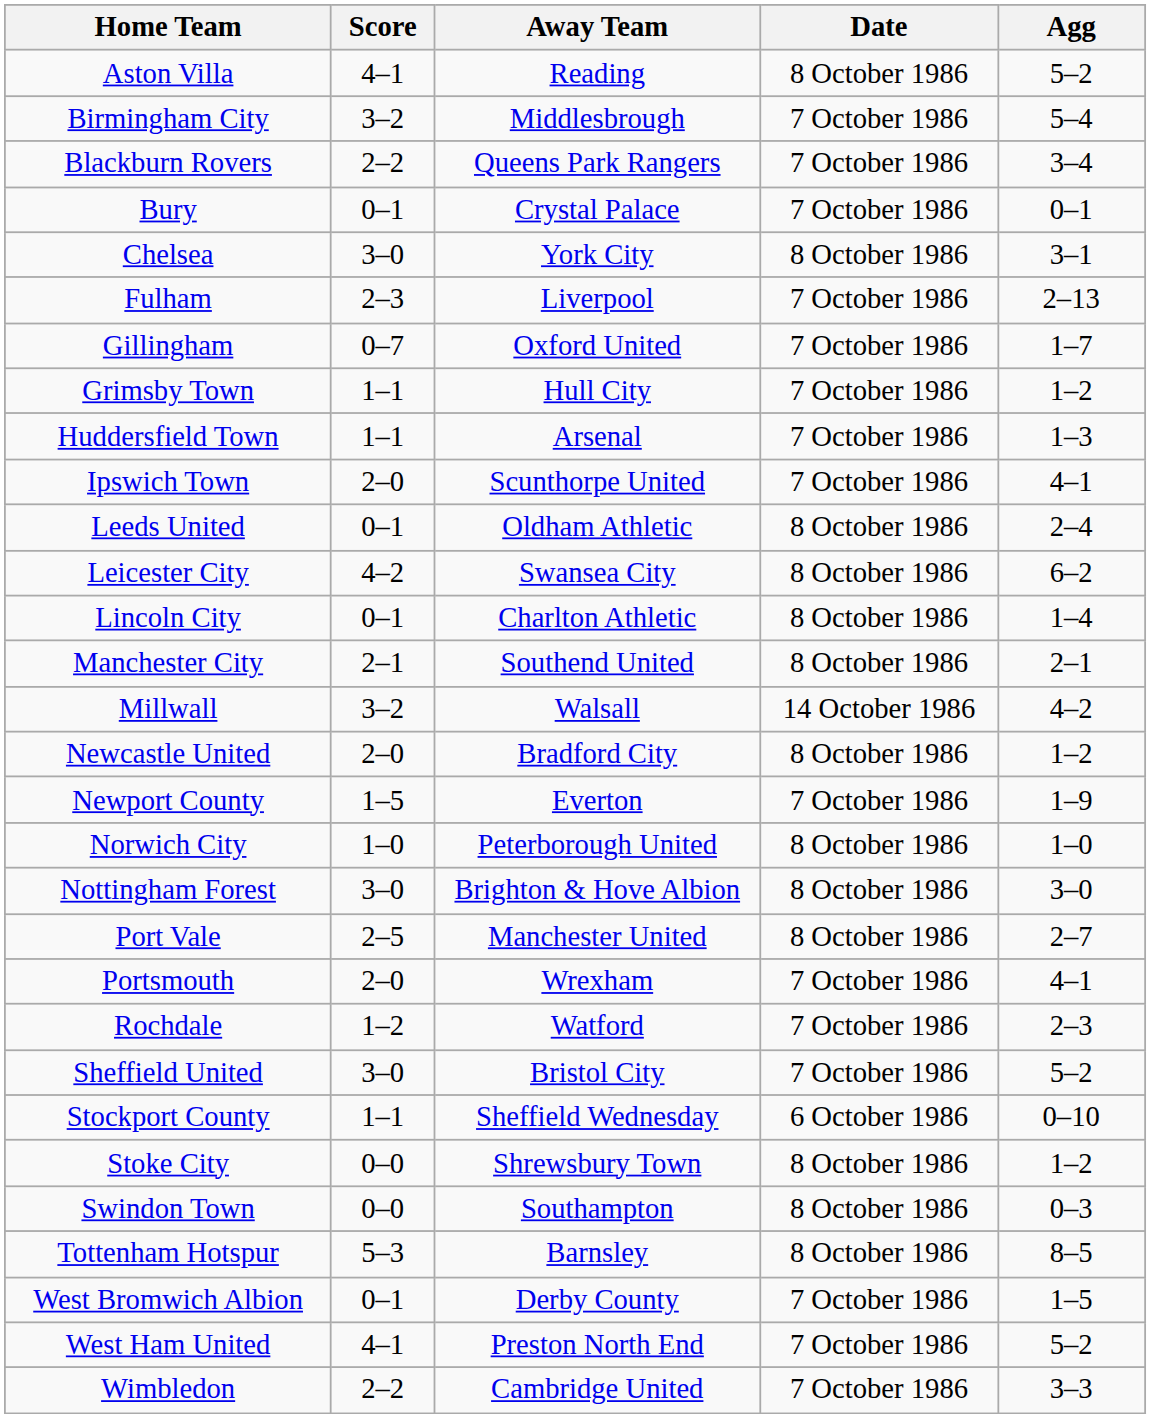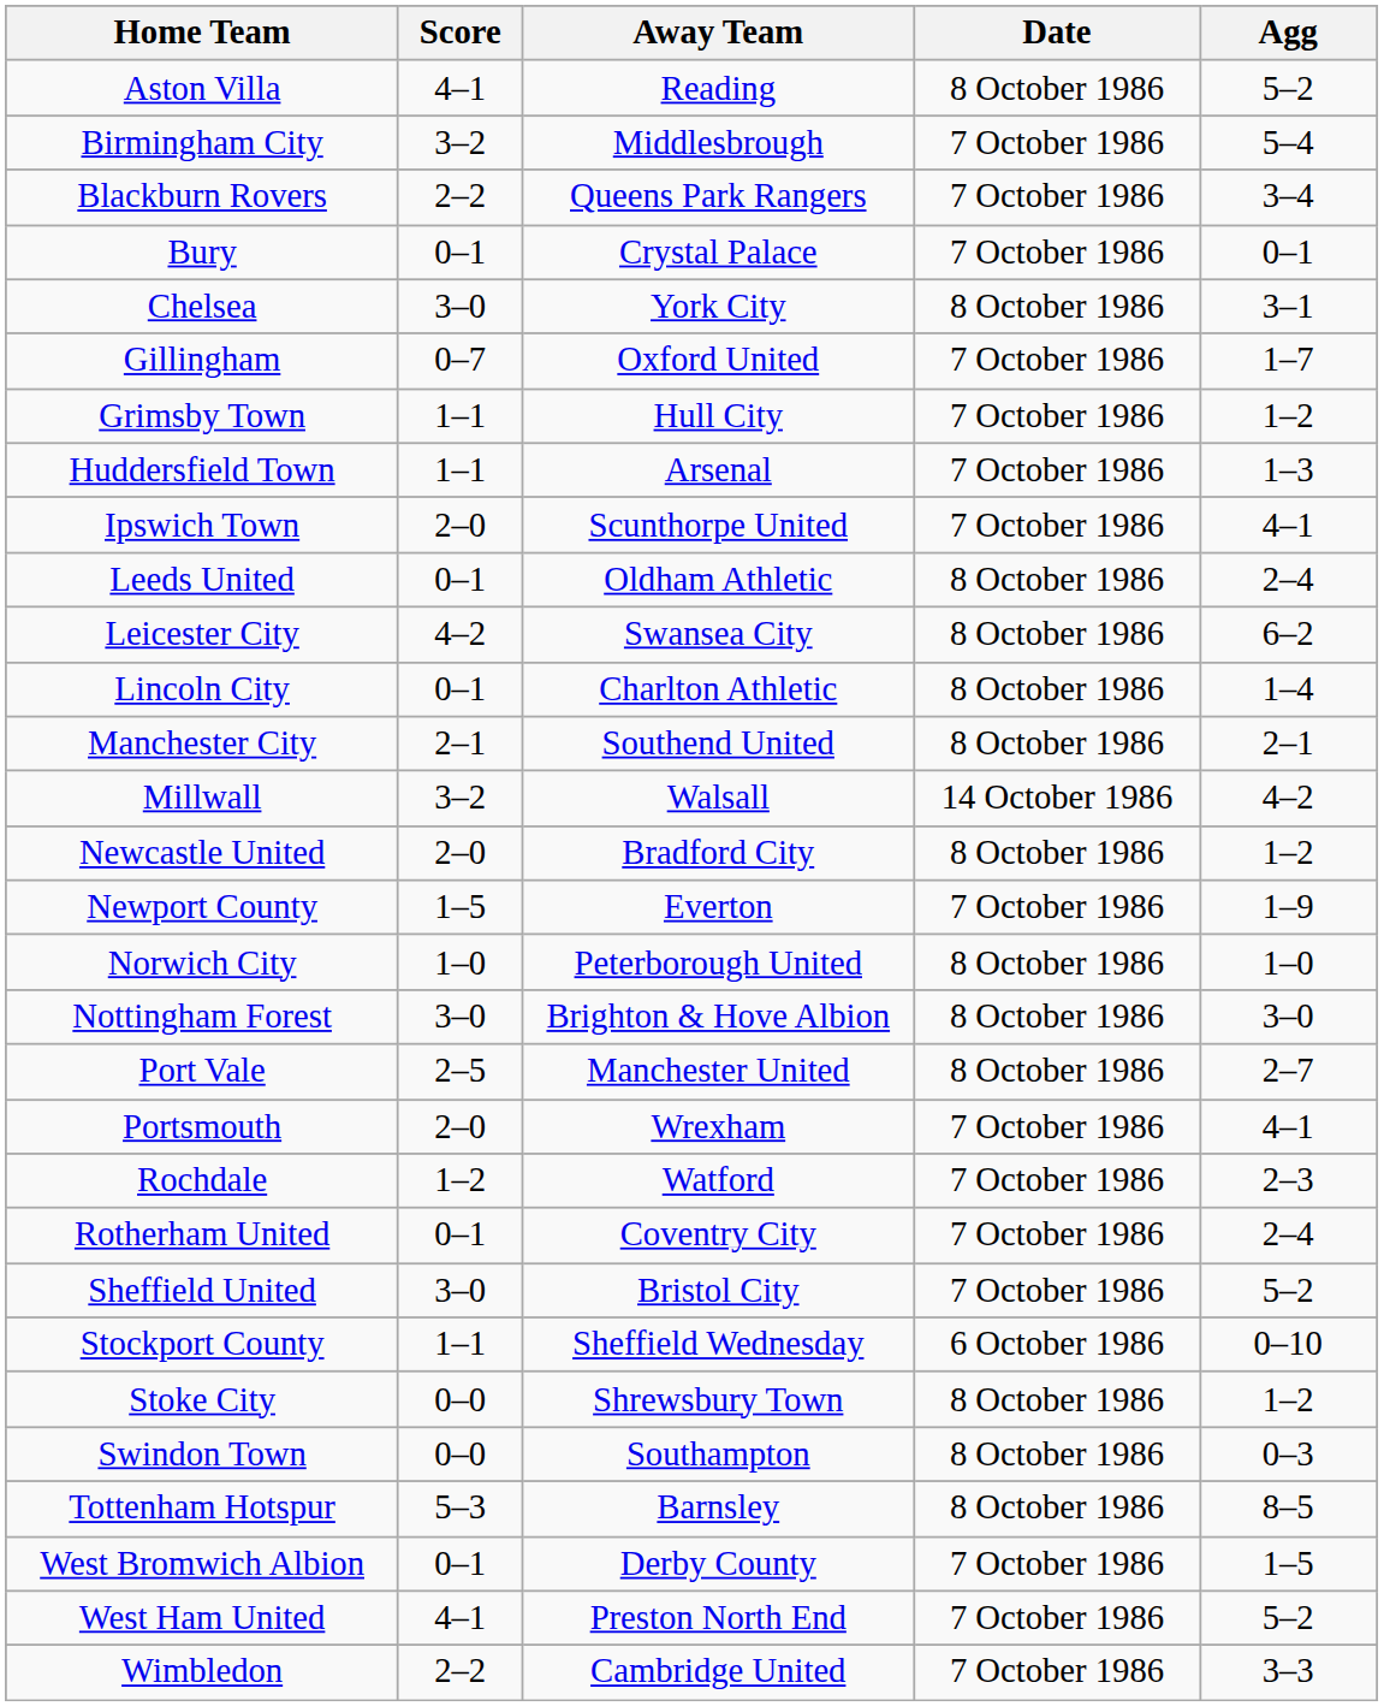 <table class="wikitable" style="text-align:center;">
 <tr>
 <th width=175>Home Team</th>
 <th width=50>Score</th>
 <th width=175>Away Team</th>
 <th width= 125>Date</th>
 <th width= 75>Agg</th>
 </tr>
 <tr>
 <td><a href='#'>Aston Villa</a></td>
 <td>4–1</td>
 <td><a href='#'>Reading</a></td>
 <td>8 October 1986</td>
 <td>5–2</td>
 </tr>
 <tr>
 <td><a href='#'>Birmingham City</a></td>
 <td>3–2</td>
 <td><a href='#'>Middlesbrough</a></td>
 <td>7 October 1986</td>
 <td>5–4</td>
 </tr>
 <tr>
 <td><a href='#'>Blackburn Rovers</a></td>
 <td>2–2</td>
 <td><a href='#'>Queens Park Rangers</a></td>
 <td>7 October 1986</td>
 <td>3–4</td>
 </tr>
 <tr>
 <td><a href='#'>Bury</a></td>
 <td>0–1</td>
 <td><a href='#'>Crystal Palace</a></td>
 <td>7 October 1986</td>
 <td>0–1</td>
 </tr>
 <tr>
 <td><a href='#'>Chelsea</a></td>
 <td>3–0</td>
 <td><a href='#'>York City</a></td>
 <td>8 October 1986</td>
 <td>3–1</td>
-</tr>
-<tr>
-<td><a href='#'>Fulham</a></td>
-<td>2–3</td>
-<td><a href='#'>Liverpool</a></td>
-<td>7 October 1986</td>
-<td>2–13</td>
 </tr>
 <tr>
 <td><a href='#'>Gillingham</a></td>
 <td>0–7</td>
 <td><a href='#'>Oxford United</a></td>
 <td>7 October 1986</td>
 <td>1–7</td>
 </tr>
 <tr>
 <td><a href='#'>Grimsby Town</a></td>
 <td>1–1</td>
 <td><a href='#'>Hull City</a></td>
 <td>7 October 1986</td>
 <td>1–2</td>
 </tr>
 <tr>
 <td><a href='#'>Huddersfield Town</a></td>
 <td>1–1</td>
 <td><a href='#'>Arsenal</a></td>
 <td>7 October 1986</td>
 <td>1–3</td>
 </tr>
 <tr>
 <td><a href='#'>Ipswich Town</a></td>
 <td>2–0</td>
 <td><a href='#'>Scunthorpe United</a></td>
 <td>7 October 1986</td>
 <td>4–1</td>
 </tr>
 <tr>
 <td><a href='#'>Leeds United</a></td>
 <td>0–1</td>
 <td><a href='#'>Oldham Athletic</a></td>
 <td>8 October 1986</td>
 <td>2–4</td>
 </tr>
 <tr>
 <td><a href='#'>Leicester City</a></td>
 <td>4–2</td>
 <td><a href='#'>Swansea City</a></td>
 <td>8 October 1986</td>
 <td>6–2</td>
 </tr>
 <tr>
 <td><a href='#'>Lincoln City</a></td>
 <td>0–1</td>
 <td><a href='#'>Charlton Athletic</a></td>
 <td>8 October 1986</td>
 <td>1–4</td>
 </tr>
 <tr>
 <td><a href='#'>Manchester City</a></td>
 <td>2–1</td>
 <td><a href='#'>Southend United</a></td>
 <td>8 October 1986</td>
 <td>2–1</td>
 </tr>
 <tr>
 <td><a href='#'>Millwall</a></td>
 <td>3–2</td>
 <td><a href='#'>Walsall</a></td>
 <td>14 October 1986</td>
 <td>4–2</td>
 </tr>
 <tr>
 <td><a href='#'>Newcastle United</a></td>
 <td>2–0</td>
 <td><a href='#'>Bradford City</a></td>
 <td>8 October 1986</td>
 <td>1–2</td>
 </tr>
 <tr>
 <td><a href='#'>Newport County</a></td>
 <td>1–5</td>
 <td><a href='#'>Everton</a></td>
 <td>7 October 1986</td>
 <td>1–9</td>
 </tr>
 <tr>
 <td><a href='#'>Norwich City</a></td>
 <td>1–0</td>
 <td><a href='#'>Peterborough United</a></td>
 <td>8 October 1986</td>
 <td>1–0</td>
 </tr>
 <tr>
 <td><a href='#'>Nottingham Forest</a></td>
 <td>3–0</td>
 <td><a href='#'>Brighton & Hove Albion</a></td>
 <td>8 October 1986</td>
 <td>3–0</td>
 </tr>
 <tr>
 <td><a href='#'>Port Vale</a></td>
 <td>2–5</td>
 <td><a href='#'>Manchester United</a></td>
 <td>8 October 1986</td>
 <td>2–7</td>
 </tr>
 <tr>
 <td><a href='#'>Portsmouth</a></td>
 <td>2–0</td>
 <td><a href='#'>Wrexham</a></td>
 <td>7 October 1986</td>
 <td>4–1</td>
 </tr>
 <tr>
 <td><a href='#'>Rochdale</a></td>
 <td>1–2</td>
 <td><a href='#'>Watford</a></td>
 <td>7 October 1986</td>
 <td>2–3</td>
 </tr>
 <tr>
+<td><a href='#'>Rotherham United</a></td>
+<td>0–1</td>
+<td><a href='#'>Coventry City</a></td>
+<td>7 October 1986</td>
+<td>2–4</td>
+</tr>
+<tr>
 <td><a href='#'>Sheffield United</a></td>
 <td>3–0</td>
 <td><a href='#'>Bristol City</a></td>
 <td>7 October 1986</td>
 <td>5–2</td>
 </tr>
 <tr>
 <td><a href='#'>Stockport County</a></td>
 <td>1–1</td>
 <td><a href='#'>Sheffield Wednesday</a></td>
 <td>6 October 1986</td>
 <td>0–10</td>
 </tr>
 <tr>
 <td><a href='#'>Stoke City</a></td>
 <td>0–0</td>
 <td><a href='#'>Shrewsbury Town</a></td>
 <td>8 October 1986</td>
 <td>1–2</td>
 </tr>
 <tr>
 <td><a href='#'>Swindon Town</a></td>
 <td>0–0</td>
 <td><a href='#'>Southampton</a></td>
 <td>8 October 1986</td>
 <td>0–3</td>
 </tr>
 <tr>
 <td><a href='#'>Tottenham Hotspur</a></td>
 <td>5–3</td>
 <td><a href='#'>Barnsley</a></td>
 <td>8 October 1986</td>
 <td>8–5</td>
 </tr>
 <tr>
 <td><a href='#'>West Bromwich Albion</a></td>
 <td>0–1</td>
 <td><a href='#'>Derby County</a></td>
 <td>7 October 1986</td>
 <td>1–5</td>
 </tr>
 <tr>
 <td><a href='#'>West Ham United</a></td>
 <td>4–1</td>
 <td><a href='#'>Preston North End</a></td>
 <td>7 October 1986</td>
 <td>5–2</td>
 </tr>
 <tr>
 <td><a href='#'>Wimbledon</a></td>
 <td>2–2</td>
 <td><a href='#'>Cambridge United</a></td>
 <td>7 October 1986</td>
 <td>3–3</td>
 </tr>
 <tr>
 </tr>
 </table>
